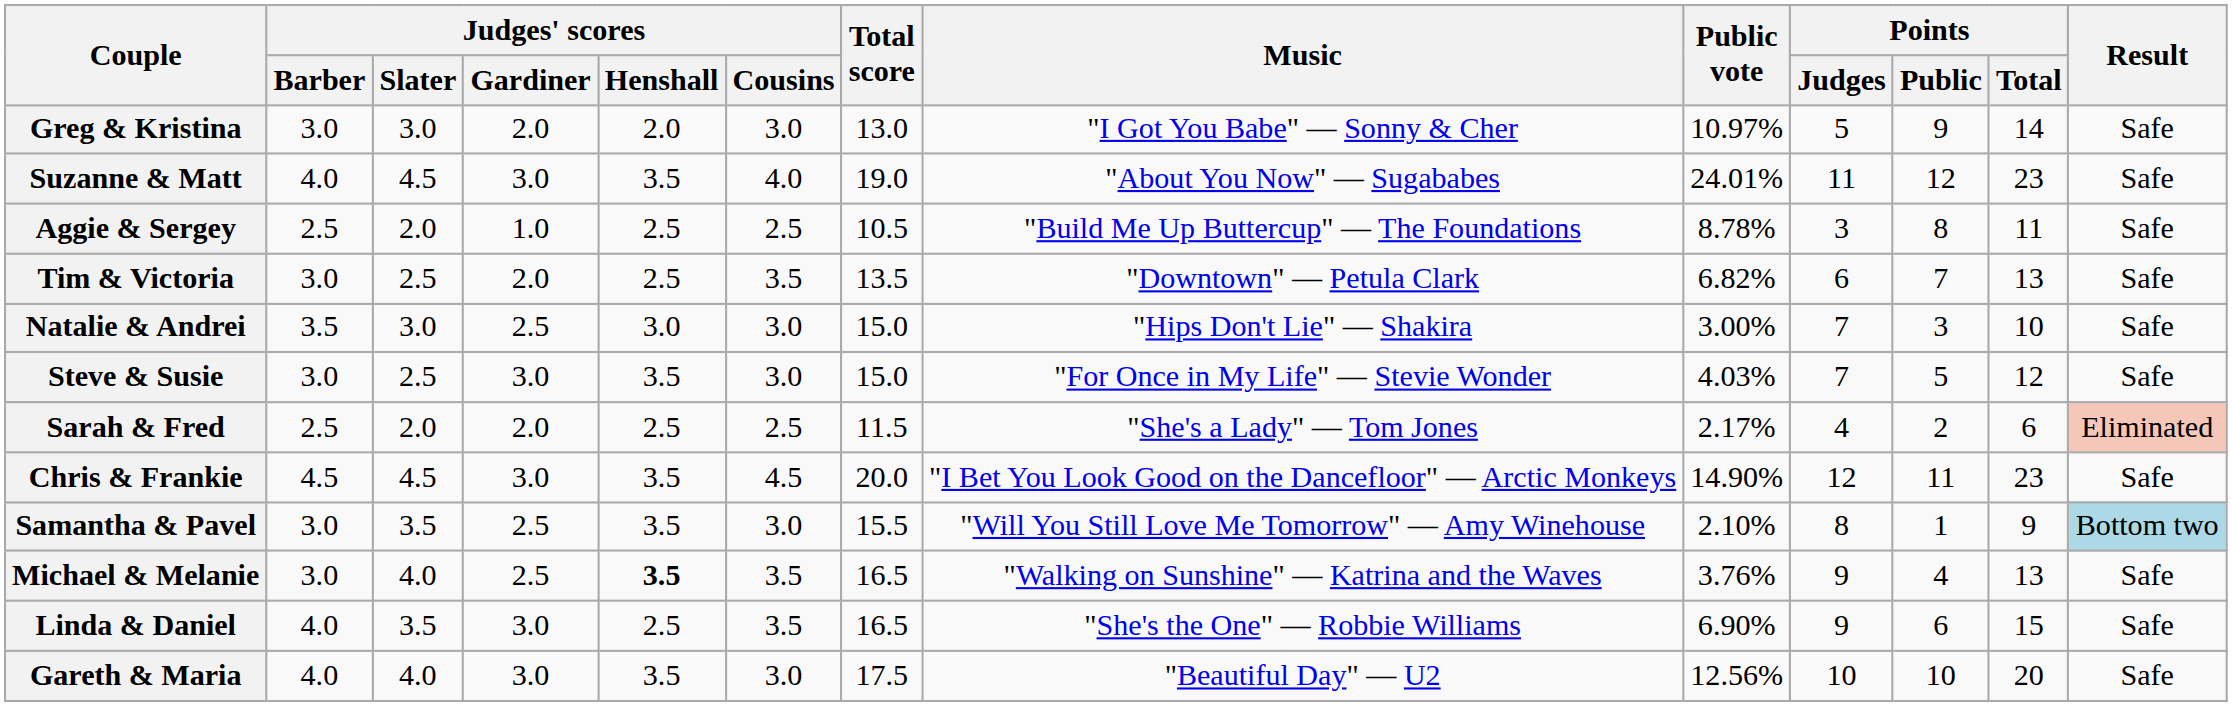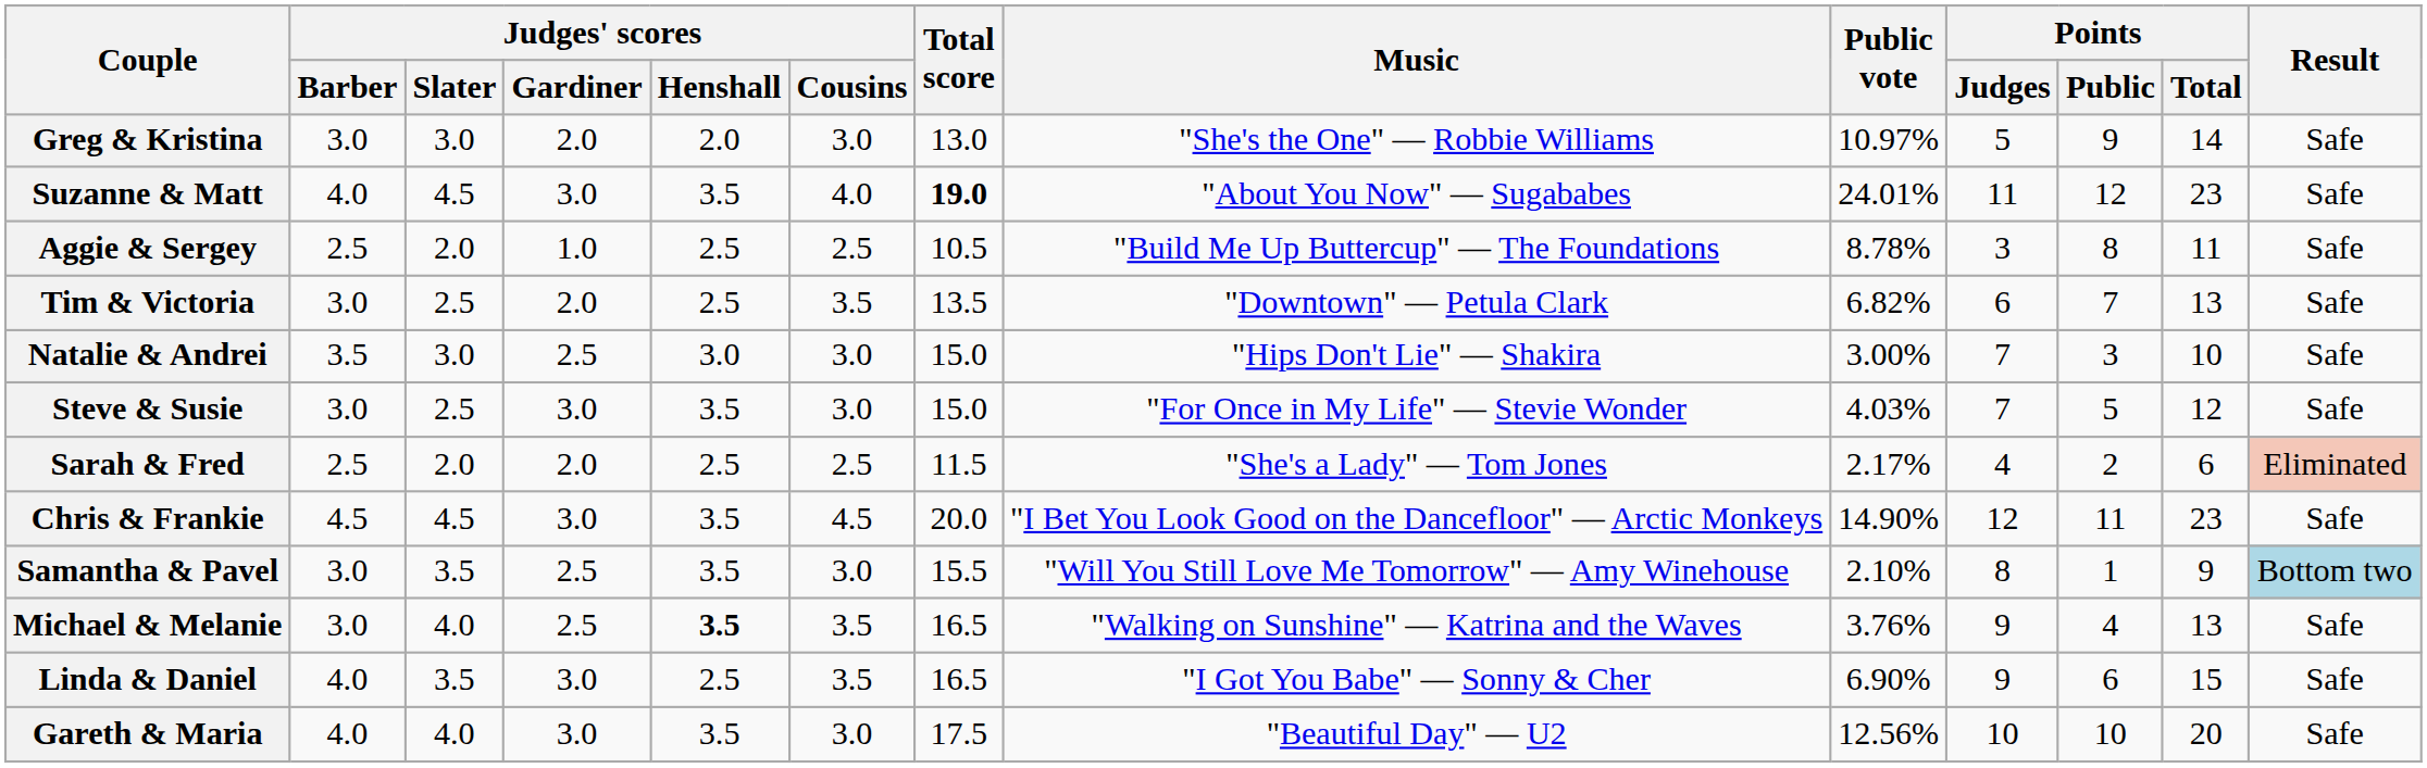 <table class="wikitable sortable" style="text-align:center; ; font-size:90%">
 <tr>
 <th scope="col" rowspan=2>Couple</th>
 <th scope="col" colspan=5 class="unsortable">Judges' scores</th>
 <th scope="col" rowspan=2>Total<br>score</th>
 <th scope="col" rowspan=2 class="unsortable">Music</th>
 <th scope="col" rowspan=2>Public<br>vote</th>
 <th scope="col" colspan=3>Points</th>
 <th scope="col" rowspan=2 class="unsortable">Result</th>
 </tr>
 <tr>
 <th class="unsortable">Barber</th>
 <th class="unsortable">Slater</th>
 <th class="unsortable">Gardiner</th>
 <th class="unsortable">Henshall</th>
 <th class="unsortable">Cousins</th>
 <th class="unsortable">Judges</th>
 <th class="unsortable">Public</th>
 <th>Total</th>
 </tr>
 <tr>
 <th scope="row">Greg & Kristina</th>
 <td>3.0</td>
 <td>3.0</td>
 <td>2.0</td>
 <td>2.0</td>
 <td>3.0</td>
 <td>13.0</td>
-<td>"<a href='#'>I Got You Babe</a>" — <a href='#'>Sonny & Cher</a></td>
+<td>"<a href='#'>She's the One</a>" — <a href='#'>Robbie Williams</a></td>
 <td>10.97%</td>
 <td>5</td>
 <td>9</td>
 <td>14</td>
 <td>Safe</td>
 </tr>
 <tr>
 <th scope="row">Suzanne & Matt</th>
 <td>4.0</td>
 <td>4.5</td>
 <td>3.0</td>
 <td>3.5</td>
 <td>4.0</td>
-<td>19.0</td>
+<td><strong>19.0</strong></td>
 <td>"<a href='#'>About You Now</a>" — <a href='#'>Sugababes</a></td>
 <td>24.01%</td>
 <td>11</td>
 <td>12</td>
 <td>23</td>
 <td>Safe</td>
 </tr>
 <tr>
 <th scope="row">Aggie & Sergey</th>
 <td>2.5</td>
 <td>2.0</td>
 <td>1.0</td>
 <td>2.5</td>
 <td>2.5</td>
 <td>10.5</td>
 <td>"<a href='#'>Build Me Up Buttercup</a>" — <a href='#'>The Foundations</a></td>
 <td>8.78%</td>
 <td>3</td>
 <td>8</td>
 <td>11</td>
 <td>Safe</td>
 </tr>
 <tr>
 <th scope="row">Tim & Victoria</th>
 <td>3.0</td>
 <td>2.5</td>
 <td>2.0</td>
 <td>2.5</td>
 <td>3.5</td>
 <td>13.5</td>
 <td>"<a href='#'>Downtown</a>" — <a href='#'>Petula Clark</a></td>
 <td>6.82%</td>
 <td>6</td>
 <td>7</td>
 <td>13</td>
 <td>Safe</td>
 </tr>
 <tr>
 <th scope="row">Natalie & Andrei</th>
 <td>3.5</td>
 <td>3.0</td>
 <td>2.5</td>
 <td>3.0</td>
 <td>3.0</td>
 <td>15.0</td>
 <td>"<a href='#'>Hips Don't Lie</a>" — <a href='#'>Shakira</a></td>
 <td>3.00%</td>
 <td>7</td>
 <td>3</td>
 <td>10</td>
 <td>Safe</td>
 </tr>
 <tr>
 <th scope="row">Steve & Susie</th>
 <td>3.0</td>
 <td>2.5</td>
 <td>3.0</td>
 <td>3.5</td>
 <td>3.0</td>
 <td>15.0</td>
 <td>"<a href='#'>For Once in My Life</a>" — <a href='#'>Stevie Wonder</a></td>
 <td>4.03%</td>
 <td>7</td>
 <td>5</td>
 <td>12</td>
 <td>Safe</td>
 </tr>
 <tr>
 <th scope="row">Sarah & Fred</th>
 <td>2.5</td>
 <td>2.0</td>
 <td>2.0</td>
 <td>2.5</td>
 <td>2.5</td>
 <td>11.5</td>
 <td>"<a href='#'>She's a Lady</a>" — <a href='#'>Tom Jones</a></td>
 <td>2.17%</td>
 <td>4</td>
 <td>2</td>
 <td>6</td>
 <td bgcolor="f4c7b8">Eliminated</td>
 </tr>
 <tr>
 <th scope="row">Chris & Frankie</th>
 <td>4.5</td>
 <td>4.5</td>
 <td>3.0</td>
 <td>3.5</td>
 <td>4.5</td>
 <td>20.0</td>
 <td>"<a href='#'>I Bet You Look Good on the Dancefloor</a>" — <a href='#'>Arctic Monkeys</a></td>
 <td>14.90%</td>
 <td>12</td>
 <td>11</td>
 <td>23</td>
 <td>Safe</td>
 </tr>
 <tr>
 <th scope="row">Samantha & Pavel</th>
 <td>3.0</td>
 <td>3.5</td>
 <td>2.5</td>
 <td>3.5</td>
 <td>3.0</td>
 <td>15.5</td>
 <td>"<a href='#'>Will You Still Love Me Tomorrow</a>" — <a href='#'>Amy Winehouse</a></td>
 <td>2.10%</td>
 <td>8</td>
 <td>1</td>
 <td>9</td>
 <td bgcolor=lightblue>Bottom two</td>
 </tr>
 <tr>
 <th scope="row">Michael & Melanie</th>
 <td>3.0</td>
 <td>4.0</td>
 <td>2.5</td>
 <td><strong>3.5</strong></td>
 <td>3.5</td>
 <td>16.5</td>
 <td>"<a href='#'>Walking on Sunshine</a>" — <a href='#'>Katrina and the Waves</a></td>
 <td>3.76%</td>
 <td>9</td>
 <td>4</td>
 <td>13</td>
 <td>Safe</td>
 </tr>
 <tr>
 <th scope="row">Linda & Daniel</th>
 <td>4.0</td>
 <td>3.5</td>
 <td>3.0</td>
 <td>2.5</td>
 <td>3.5</td>
 <td>16.5</td>
-<td>"<a href='#'>She's the One</a>" — <a href='#'>Robbie Williams</a></td>
+<td>"<a href='#'>I Got You Babe</a>" — <a href='#'>Sonny & Cher</a></td>
 <td>6.90%</td>
 <td>9</td>
 <td>6</td>
 <td>15</td>
 <td>Safe</td>
 </tr>
 <tr>
 <th scope="row">Gareth & Maria</th>
 <td>4.0</td>
 <td>4.0</td>
 <td>3.0</td>
 <td>3.5</td>
 <td>3.0</td>
 <td>17.5</td>
 <td>"<a href='#'>Beautiful Day</a>" — <a href='#'>U2</a></td>
 <td>12.56%</td>
 <td>10</td>
 <td>10</td>
 <td>20</td>
 <td>Safe</td>
 </tr>
 </table>
